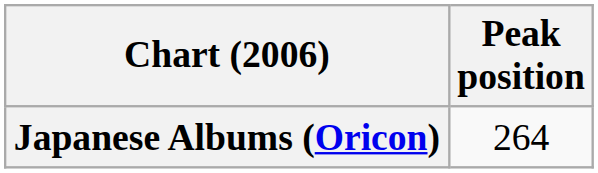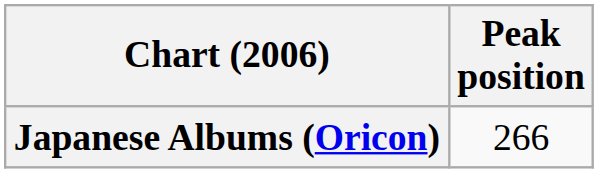 <table class="wikitable sortable plainrowheaders" style="text-align:center">
 <tr>
 <th scope="col">Chart (2006)</th>
 <th scope="col">Peak<br>position</th>
 </tr>
 <tr>
 <th scope="row">Japanese Albums (<a href='#'>Oricon</a>)</th>
-<td>264</td>
+<td>266</td>
 </tr>
 </table>
